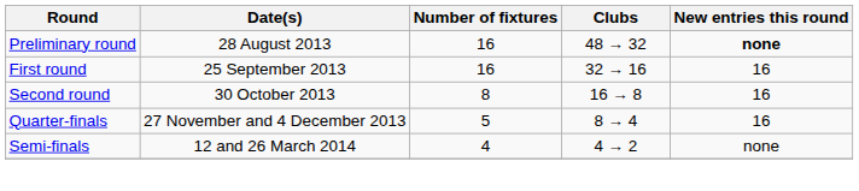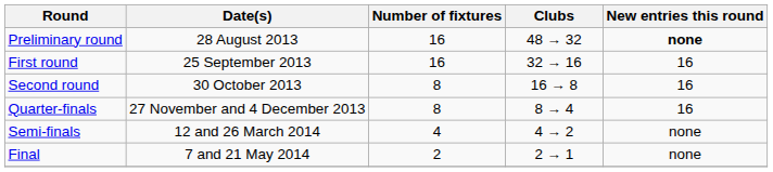 <table class="wikitable" style="text-align:center">
 <tr>
 <th>Round</th>
 <th>Date(s)</th>
 <th>Number of fixtures</th>
 <th width=100>Clubs</th>
 <th>New entries this round</th>
 </tr>
 <tr>
 <td style="text-align:left;"><a href='#'>Preliminary round</a></td>
 <td>28 August 2013</td>
 <td>16</td>
 <td>48 → 32</td>
 <td><strong>none</strong></td>
 </tr>
 <tr>
 <td style="text-align:left;"><a href='#'>First round</a></td>
 <td>25 September 2013</td>
 <td>16</td>
 <td>32 → 16</td>
 <td>16</td>
 </tr>
 <tr>
 <td style="text-align:left;"><a href='#'>Second round</a></td>
 <td>30 October 2013</td>
 <td>8</td>
 <td>16 → 8</td>
 <td>16</td>
 </tr>
 <tr>
 <td style="text-align:left;"><a href='#'>Quarter-finals</a></td>
 <td>27 November and 4 December 2013</td>
-<td>5</td>
+<td>8</td>
 <td>8 → 4</td>
 <td>16</td>
 </tr>
 <tr>
 <td style="text-align:left;"><a href='#'>Semi-finals</a></td>
 <td>12 and 26 March 2014</td>
 <td>4</td>
 <td>4 → 2</td>
 <td>none</td>
 </tr>
 <tr>
+<td style="text-align:left;"><a href='#'>Final</a></td>
+<td>7 and 21 May 2014</td>
+<td>2</td>
+<td>2 → 1</td>
+<td>none</td>
+</tr>
+<tr>
 </tr>
 </table>
